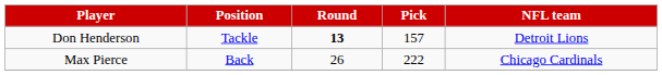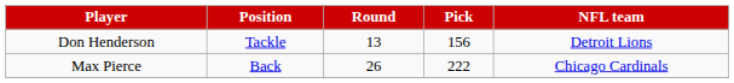 <table class="wikitable" width="60%">
 <tr align="center" style="background:#CC0000; color:white">
 <td><strong>Player</strong></td>
 <td><strong>Position</strong></td>
 <td><strong>Round</strong></td>
 <td><strong>Pick</strong></td>
 <td><strong>NFL team</strong></td>
 </tr>
 <tr align="center">
 <td>Don Henderson</td>
 <td><a href='#'>Tackle</a></td>
-<td><strong>13</strong></td>
-<td>157</td>
+<td>13</td>
+<td>156</td>
 <td><a href='#'>Detroit Lions</a></td>
 </tr>
 <tr align="center">
 <td>Max Pierce</td>
 <td><a href='#'>Back</a></td>
 <td>26</td>
 <td>222</td>
 <td><a href='#'>Chicago Cardinals</a></td>
 </tr>
 <tr align="center">
 </tr>
 </table>
